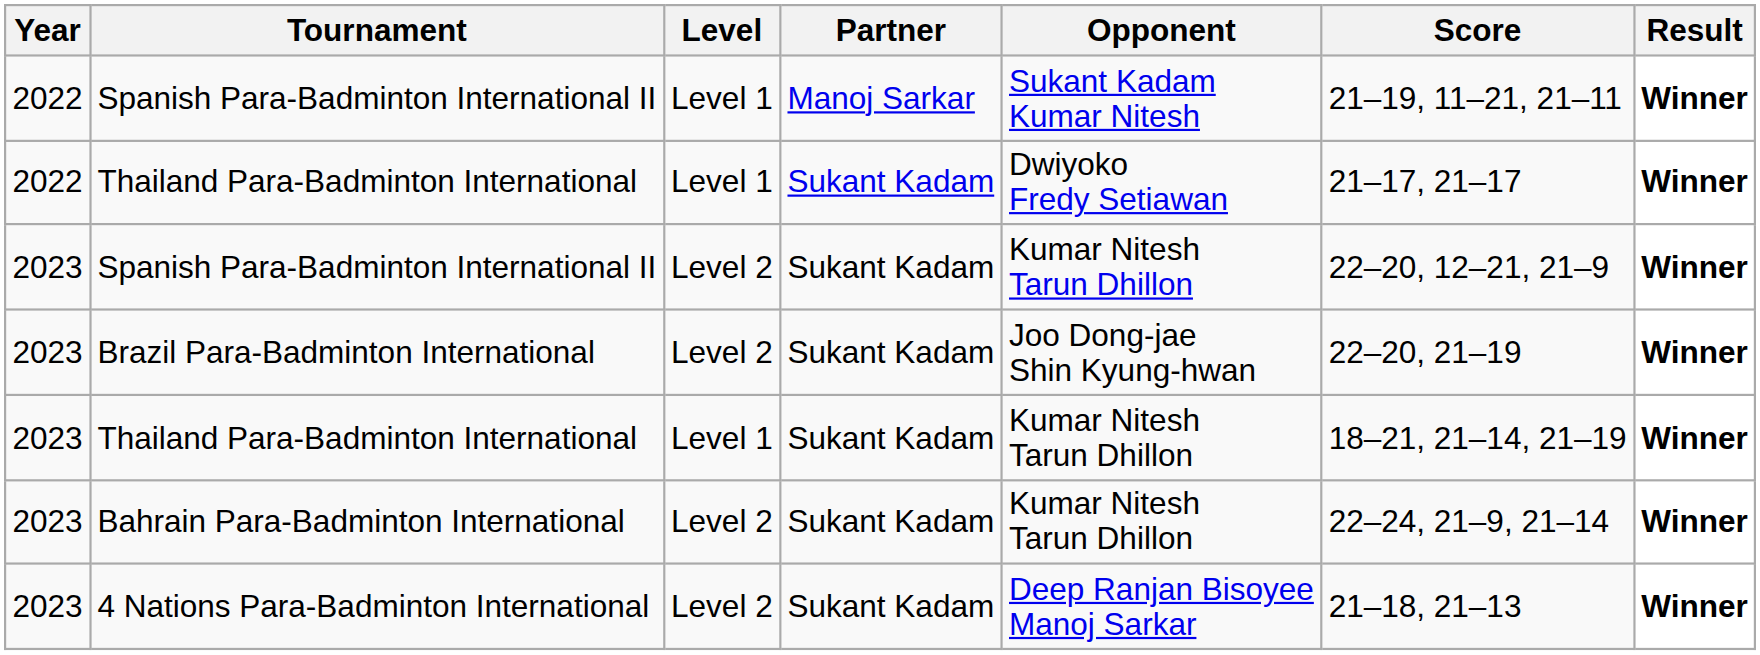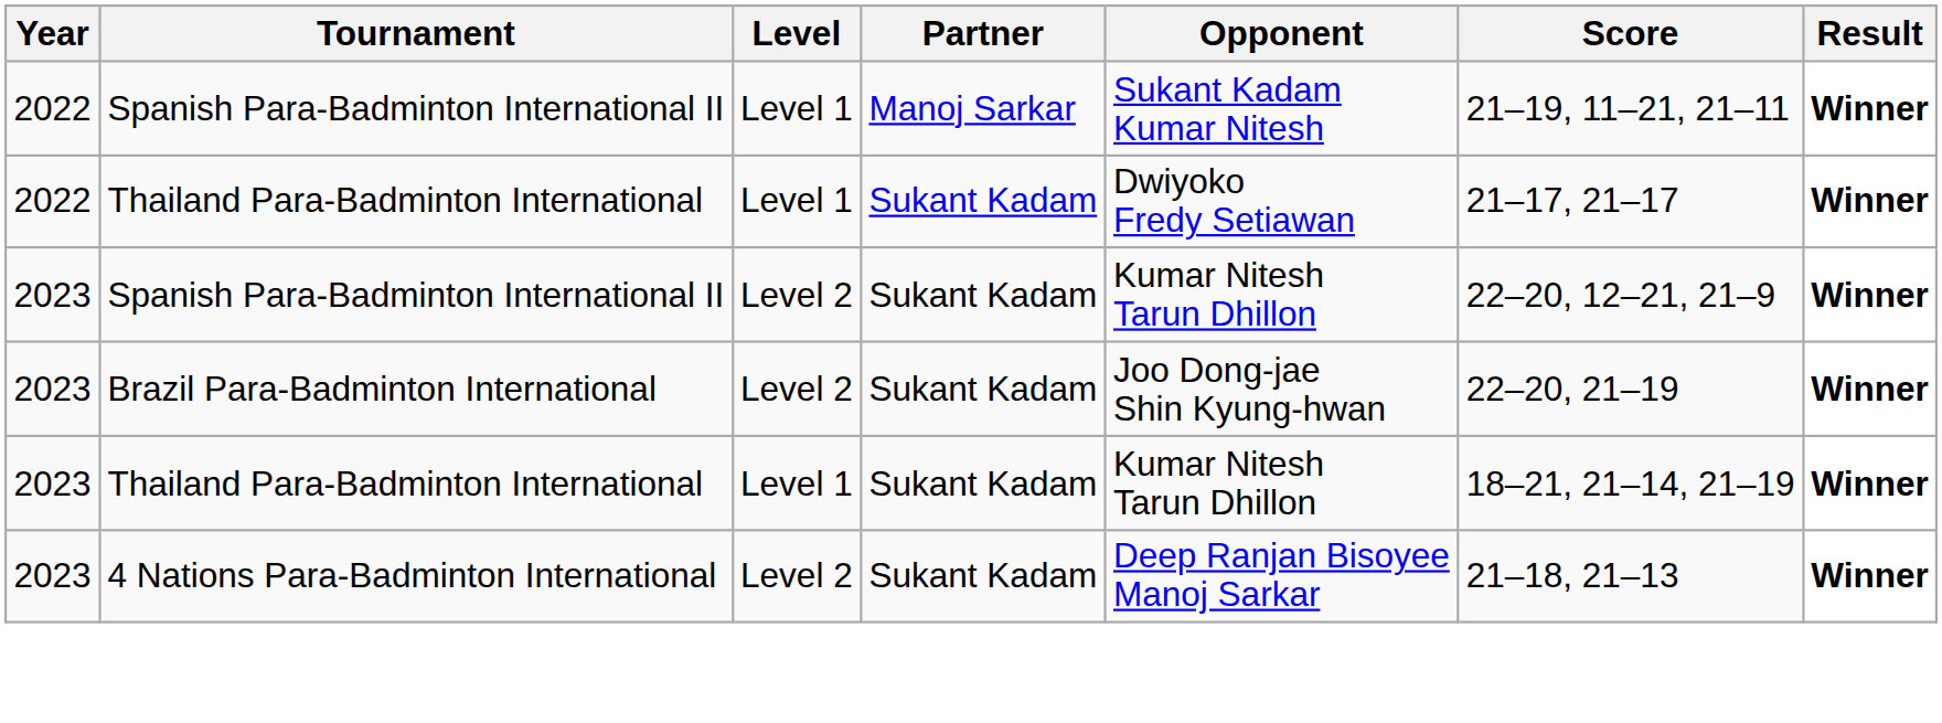 <table class="sortable wikitable" style="font-size: 90%;">
 <tr>
 <th>Year</th>
 <th>Tournament</th>
 <th>Level</th>
 <th>Partner</th>
 <th>Opponent</th>
 <th>Score</th>
 <th>Result</th>
 </tr>
 <tr>
 <td align="center">2022</td>
 <td align="left">Spanish Para-Badminton International II</td>
 <td align="left">Level 1</td>
 <td align="left"> <a href='#'>Manoj Sarkar</a></td>
 <td align="left"> <a href='#'>Sukant Kadam</a><br> <a href='#'>Kumar Nitesh</a></td>
 <td align="left">21–19, 11–21, 21–11</td>
 <td style="text-align:left; background:white"> <strong>Winner</strong></td>
 </tr>
 <tr>
 <td align="center">2022</td>
 <td align="left">Thailand Para-Badminton International</td>
 <td align="left">Level 1</td>
 <td align="left"> <a href='#'>Sukant Kadam</a></td>
 <td align="left"> Dwiyoko<br> <a href='#'>Fredy Setiawan</a></td>
 <td align="left">21–17, 21–17</td>
 <td style="text-align:left; background:white"> <strong>Winner</strong></td>
 </tr>
 <tr>
 <td align="center">2023</td>
 <td align="left">Spanish Para-Badminton International II</td>
 <td align="left">Level 2</td>
 <td align="left"> Sukant Kadam</td>
 <td align="left"> Kumar Nitesh<br> <a href='#'>Tarun Dhillon</a></td>
 <td align="left">22–20, 12–21, 21–9</td>
 <td style="text-align:left; background:white"> <strong>Winner</strong></td>
 </tr>
 <tr>
 <td align="center">2023</td>
 <td align="left">Brazil Para-Badminton International</td>
 <td align="left">Level 2</td>
 <td align="left"> Sukant Kadam</td>
 <td align="left"> Joo Dong-jae<br> Shin Kyung-hwan</td>
 <td align="left">22–20, 21–19</td>
 <td style="text-align:left; background:white"> <strong>Winner</strong></td>
 </tr>
 <tr>
 <td align="center">2023</td>
 <td align="left">Thailand Para-Badminton International</td>
 <td align="left">Level 1</td>
 <td align="left"> Sukant Kadam</td>
 <td align="left"> Kumar Nitesh<br> Tarun Dhillon</td>
 <td align="left">18–21, 21–14, 21–19</td>
 <td style="text-align:left; background:white"> <strong>Winner</strong></td>
 </tr>
 <tr>
 <td align="center">2023</td>
-<td align="left">Bahrain Para-Badminton International</td>
-<td align="left">Level 2</td>
-<td align="left"> Sukant Kadam</td>
-<td align="left"> Kumar Nitesh<br> Tarun Dhillon</td>
-<td align="left">22–24, 21–9, 21–14</td>
-<td style="text-align:left; background:white"> <strong>Winner</strong></td>
-</tr>
-<tr>
-<td align="center">2023</td>
 <td align="left">4 Nations Para-Badminton International</td>
 <td align="left">Level 2</td>
 <td align="left"> Sukant Kadam</td>
 <td align="left"> <a href='#'>Deep Ranjan Bisoyee</a><br> <a href='#'>Manoj Sarkar</a></td>
 <td align="left">21–18, 21–13</td>
 <td style="text-align:left; background:white"> <strong>Winner</strong></td>
 </tr>
 </table>
